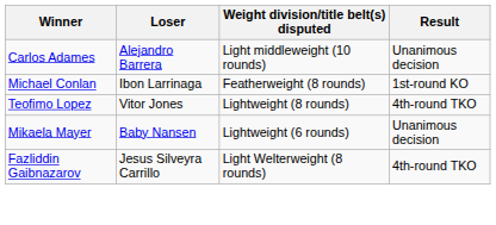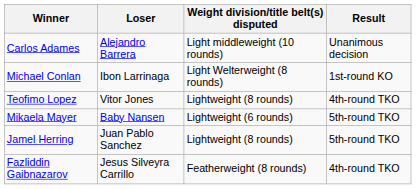 <table class=wikitable>
 <tr>
 <th>Winner</th>
 <th>Loser</th>
 <th>Weight division/title belt(s) disputed</th>
 <th>Result</th>
 </tr>
 <tr>
 <td> <a href='#'>Carlos Adames</a></td>
 <td> <a href='#'>Alejandro Barrera</a></td>
 <td>Light middleweight (10 rounds)</td>
 <td>Unanimous decision</td>
 </tr>
 <tr>
 <td> <a href='#'>Michael Conlan</a></td>
 <td> Ibon Larrinaga</td>
-<td>Featherweight (8 rounds)</td>
+<td>Light Welterweight (8 rounds)</td>
 <td>1st-round KO</td>
 </tr>
 <tr>
 <td> <a href='#'>Teofimo Lopez</a></td>
 <td> Vitor Jones</td>
 <td>Lightweight (8 rounds)</td>
 <td>4th-round TKO</td>
 </tr>
 <tr>
 <td> <a href='#'>Mikaela Mayer</a></td>
 <td> <a href='#'>Baby Nansen</a></td>
 <td>Lightweight (6 rounds)</td>
-<td>Unanimous decision</td>
+<td>5th-round TKO</td>
+</tr>
+<tr>
+<td> <a href='#'>Jamel Herring</a></td>
+<td> Juan Pablo Sanchez</td>
+<td>Lightweight (8 rounds)</td>
+<td>5th-round TKO</td>
 </tr>
 <tr>
 <td> <a href='#'>Fazliddin Gaibnazarov</a></td>
 <td> Jesus Silveyra Carrillo</td>
-<td>Light Welterweight (8 rounds)</td>
+<td>Featherweight (8 rounds)</td>
 <td>4th-round TKO</td>
 </tr>
 </table>
